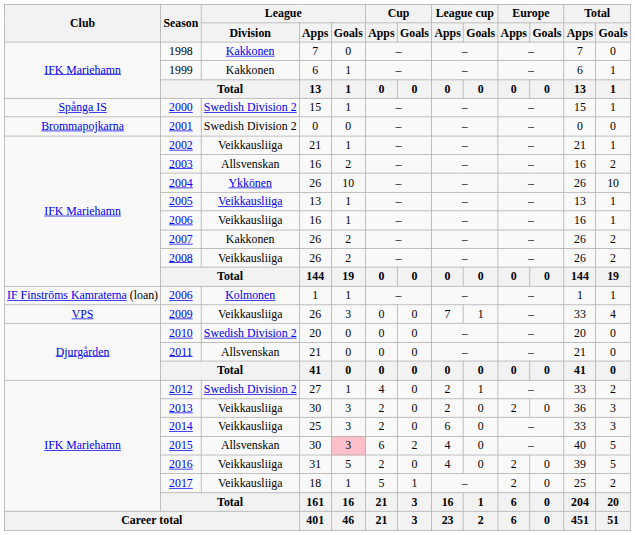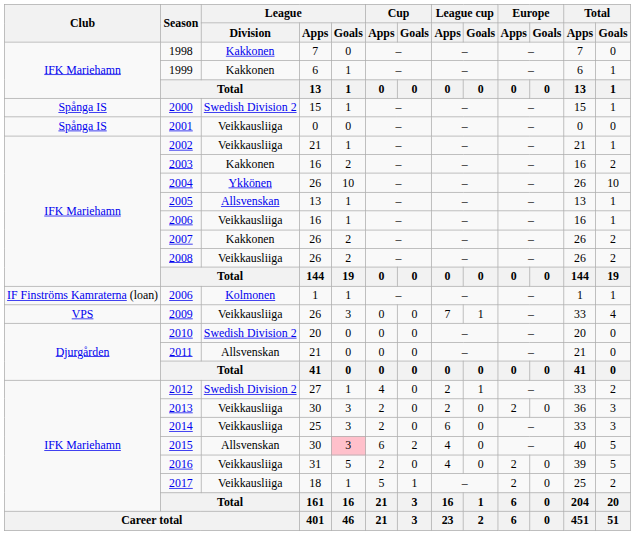 <table class="wikitable" style="text-align:center">
 <tr>
 <th rowspan="2">Club</th>
 <th rowspan="2">Season</th>
 <th colspan="3">League</th>
 <th colspan="2">Cup</th>
 <th colspan="2">League cup</th>
 <th colspan="2">Europe</th>
 <th colspan="2">Total</th>
 </tr>
 <tr>
 <th>Division</th>
 <th>Apps</th>
 <th>Goals</th>
 <th>Apps</th>
 <th>Goals</th>
 <th>Apps</th>
 <th>Goals</th>
 <th>Apps</th>
 <th>Goals</th>
 <th>Apps</th>
 <th>Goals</th>
 </tr>
 <tr>
 <td rowspan="3"><a href='#'>IFK Mariehamn</a></td>
 <td>1998</td>
 <td><a href='#'>Kakkonen</a></td>
 <td>7</td>
 <td>0</td>
 <td colspan=2>–</td>
 <td colspan=2>–</td>
 <td colspan=2>–</td>
 <td>7</td>
 <td>0</td>
 </tr>
 <tr>
 <td>1999</td>
 <td>Kakkonen</td>
 <td>6</td>
 <td>1</td>
 <td colspan=2>–</td>
 <td colspan=2>–</td>
 <td colspan=2>–</td>
 <td>6</td>
 <td>1</td>
 </tr>
 <tr>
 <th colspan=2>Total</th>
 <th>13</th>
 <th>1</th>
 <th>0</th>
 <th>0</th>
 <th>0</th>
 <th>0</th>
 <th>0</th>
 <th>0</th>
 <th>13</th>
 <th>1</th>
 </tr>
 <tr>
 <td><a href='#'>Spånga IS</a></td>
 <td><a href='#'>2000</a></td>
 <td><a href='#'>Swedish Division 2</a></td>
 <td>15</td>
 <td>1</td>
 <td colspan=2>–</td>
 <td colspan=2>–</td>
 <td colspan=2>–</td>
 <td>15</td>
 <td>1</td>
 </tr>
 <tr>
-<td><a href='#'>Brommapojkarna</a></td>
+<td><a href='#'>Spånga IS</a></td>
 <td><a href='#'>2001</a></td>
-<td>Swedish Division 2</td>
+<td>Veikkausliiga</td>
 <td>0</td>
 <td>0</td>
 <td colspan=2>–</td>
 <td colspan=2>–</td>
 <td colspan=2>–</td>
 <td>0</td>
 <td>0</td>
 </tr>
 <tr>
 <td rowspan=8><a href='#'>IFK Mariehamn</a></td>
 <td><a href='#'>2002</a></td>
 <td>Veikkausliiga</td>
 <td>21</td>
 <td>1</td>
 <td colspan=2>–</td>
 <td colspan=2>–</td>
 <td colspan=2>–</td>
 <td>21</td>
 <td>1</td>
 </tr>
 <tr>
 <td><a href='#'>2003</a></td>
-<td>Allsvenskan</td>
+<td>Kakkonen</td>
 <td>16</td>
 <td>2</td>
 <td colspan=2>–</td>
 <td colspan=2>–</td>
 <td colspan=2>–</td>
 <td>16</td>
 <td>2</td>
 </tr>
 <tr>
 <td><a href='#'>2004</a></td>
 <td><a href='#'>Ykkönen</a></td>
 <td>26</td>
 <td>10</td>
 <td colspan=2>–</td>
 <td colspan=2>–</td>
 <td colspan=2>–</td>
 <td>26</td>
 <td>10</td>
 </tr>
 <tr>
 <td><a href='#'>2005</a></td>
-<td><a href='#'>Veikkausliiga</a></td>
+<td><a href='#'>Allsvenskan</a></td>
 <td>13</td>
 <td>1</td>
 <td colspan=2>–</td>
 <td colspan=2>–</td>
 <td colspan=2>–</td>
 <td>13</td>
 <td>1</td>
 </tr>
 <tr>
 <td><a href='#'>2006</a></td>
 <td>Veikkausliiga</td>
 <td>16</td>
 <td>1</td>
 <td colspan=2>–</td>
 <td colspan=2>–</td>
 <td colspan=2>–</td>
 <td>16</td>
 <td>1</td>
 </tr>
 <tr>
 <td><a href='#'>2007</a></td>
 <td>Kakkonen</td>
 <td>26</td>
 <td>2</td>
 <td colspan=2>–</td>
 <td colspan=2>–</td>
 <td colspan=2>–</td>
 <td>26</td>
 <td>2</td>
 </tr>
 <tr>
 <td><a href='#'>2008</a></td>
 <td>Veikkausliiga</td>
 <td>26</td>
 <td>2</td>
 <td colspan=2>–</td>
 <td colspan=2>–</td>
 <td colspan=2>–</td>
 <td>26</td>
 <td>2</td>
 </tr>
 <tr>
 <th colspan=2>Total</th>
 <th>144</th>
 <th>19</th>
 <th>0</th>
 <th>0</th>
 <th>0</th>
 <th>0</th>
 <th>0</th>
 <th>0</th>
 <th>144</th>
 <th>19</th>
 </tr>
 <tr>
 <td><a href='#'>IF Finströms Kamraterna</a> (loan)</td>
 <td><a href='#'>2006</a></td>
 <td><a href='#'>Kolmonen</a></td>
 <td>1</td>
 <td>1</td>
 <td colspan=2>–</td>
 <td colspan=2>–</td>
 <td colspan=2>–</td>
 <td>1</td>
 <td>1</td>
 </tr>
 <tr>
 <td><a href='#'>VPS</a></td>
 <td><a href='#'>2009</a></td>
 <td>Veikkausliiga</td>
 <td>26</td>
 <td>3</td>
 <td>0</td>
 <td>0</td>
 <td>7</td>
 <td>1</td>
 <td colspan=2>–</td>
 <td>33</td>
 <td>4</td>
 </tr>
 <tr>
 <td rowspan=3><a href='#'>Djurgården</a></td>
 <td><a href='#'>2010</a></td>
 <td><a href='#'>Swedish Division 2</a></td>
 <td>20</td>
 <td>0</td>
 <td>0</td>
 <td>0</td>
 <td colspan=2>–</td>
 <td colspan=2>–</td>
 <td>20</td>
 <td>0</td>
 </tr>
 <tr>
 <td><a href='#'>2011</a></td>
 <td>Allsvenskan</td>
 <td>21</td>
 <td>0</td>
 <td>0</td>
 <td>0</td>
 <td colspan=2>–</td>
 <td colspan=2>–</td>
 <td>21</td>
 <td>0</td>
 </tr>
 <tr>
 <th colspan=2>Total</th>
 <th>41</th>
 <th>0</th>
 <th>0</th>
 <th>0</th>
 <th>0</th>
 <th>0</th>
 <th>0</th>
 <th>0</th>
 <th>41</th>
 <th>0</th>
 </tr>
 <tr>
 <td rowspan=7><a href='#'>IFK Mariehamn</a></td>
 <td><a href='#'>2012</a></td>
 <td><a href='#'>Swedish Division 2</a></td>
 <td>27</td>
 <td>1</td>
 <td>4</td>
 <td>0</td>
 <td>2</td>
 <td>1</td>
 <td colspan=2>–</td>
 <td>33</td>
 <td>2</td>
 </tr>
 <tr>
 <td><a href='#'>2013</a></td>
 <td>Veikkausliiga</td>
 <td>30</td>
 <td>3</td>
 <td>2</td>
 <td>0</td>
 <td>2</td>
 <td>0</td>
 <td>2</td>
 <td>0</td>
 <td>36</td>
 <td>3</td>
 </tr>
 <tr>
 <td><a href='#'>2014</a></td>
 <td>Veikkausliiga</td>
 <td>25</td>
 <td>3</td>
 <td>2</td>
 <td>0</td>
 <td>6</td>
 <td>0</td>
 <td colspan=2>–</td>
 <td>33</td>
 <td>3</td>
 </tr>
 <tr>
 <td><a href='#'>2015</a></td>
 <td>Allsvenskan</td>
 <td>30</td>
 <td style="background: pink;">3</td>
 <td>6</td>
 <td>2</td>
 <td>4</td>
 <td>0</td>
 <td colspan=2>–</td>
 <td>40</td>
 <td>5</td>
 </tr>
 <tr>
 <td><a href='#'>2016</a></td>
 <td>Veikkausliiga</td>
 <td>31</td>
 <td>5</td>
 <td>2</td>
 <td>0</td>
 <td>4</td>
 <td>0</td>
 <td>2</td>
 <td>0</td>
 <td>39</td>
 <td>5</td>
 </tr>
 <tr>
 <td><a href='#'>2017</a></td>
 <td>Veikkausliiga</td>
 <td>18</td>
 <td>1</td>
 <td>5</td>
 <td>1</td>
 <td colspan=2>–</td>
 <td>2</td>
 <td>0</td>
 <td>25</td>
 <td>2</td>
 </tr>
 <tr>
 <th colspan=2>Total</th>
 <th>161</th>
 <th>16</th>
 <th>21</th>
 <th>3</th>
 <th>16</th>
 <th>1</th>
 <th>6</th>
 <th>0</th>
 <th>204</th>
 <th>20</th>
 </tr>
 <tr>
 <th colspan="3">Career total</th>
 <th>401</th>
 <th>46</th>
 <th>21</th>
 <th>3</th>
 <th>23</th>
 <th>2</th>
 <th>6</th>
 <th>0</th>
 <th>451</th>
 <th>51</th>
 </tr>
 </table>
